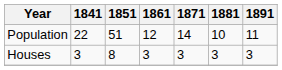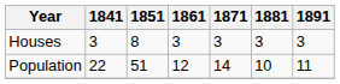 <table class="wikitable">
 <tr>
 <th>Year</th>
 <th>1841</th>
 <th>1851</th>
 <th>1861</th>
 <th>1871</th>
 <th>1881</th>
 <th>1891</th>
 </tr>
 <tr>
+<td>Houses</td>
+<td>3</td>
+<td>8</td>
+<td>3</td>
+<td>3</td>
+<td>3</td>
+<td>3</td>
+</tr>
+<tr>
 <td>Population</td>
 <td>22</td>
 <td>51</td>
 <td>12</td>
 <td>14</td>
 <td>10</td>
 <td>11</td>
 </tr>
 <tr>
-<td>Houses</td>
-<td>3</td>
-<td>8</td>
-<td>3</td>
-<td>3</td>
-<td>3</td>
-<td>3</td>
-</tr>
-<tr>
 </tr>
 </table>
